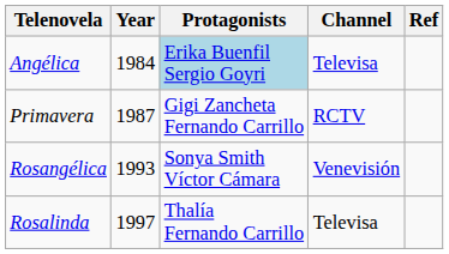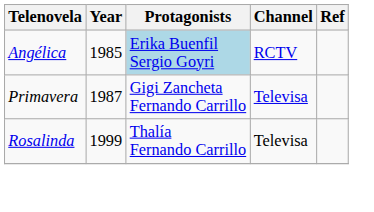 <table class="wikitable sortable">
 <tr>
 <th>Telenovela</th>
 <th>Year</th>
 <th>Protagonists</th>
 <th>Channel</th>
 <th>Ref</th>
 </tr>
 <tr>
 <td><em><a href='#'>Angélica</a></em></td>
-<td>1984</td>
+<td>1985</td>
 <td style="background: lightblue;"><a href='#'>Erika Buenfil</a><br><a href='#'>Sergio Goyri</a></td>
-<td><a href='#'>Televisa</a></td>
+<td><a href='#'>RCTV</a></td>
 <td></td>
 </tr>
 <tr>
 <td><em>Primavera</em></td>
 <td>1987</td>
 <td><a href='#'>Gigi Zancheta</a><br><a href='#'>Fernando Carrillo</a></td>
-<td><a href='#'>RCTV</a></td>
-<td></td>
-</tr>
-<tr>
-<td><em><a href='#'>Rosangélica</a></em></td>
-<td>1993</td>
-<td><a href='#'>Sonya Smith</a><br><a href='#'>Víctor Cámara</a></td>
-<td><a href='#'>Venevisión</a></td>
+<td><a href='#'>Televisa</a></td>
 <td></td>
 </tr>
 <tr>
 <td><em><a href='#'>Rosalinda</a></em></td>
-<td>1997</td>
+<td>1999</td>
 <td><a href='#'>Thalía</a><br><a href='#'>Fernando Carrillo</a></td>
 <td>Televisa</td>
 <td></td>
 </tr>
 <tr>
 </tr>
 </table>
